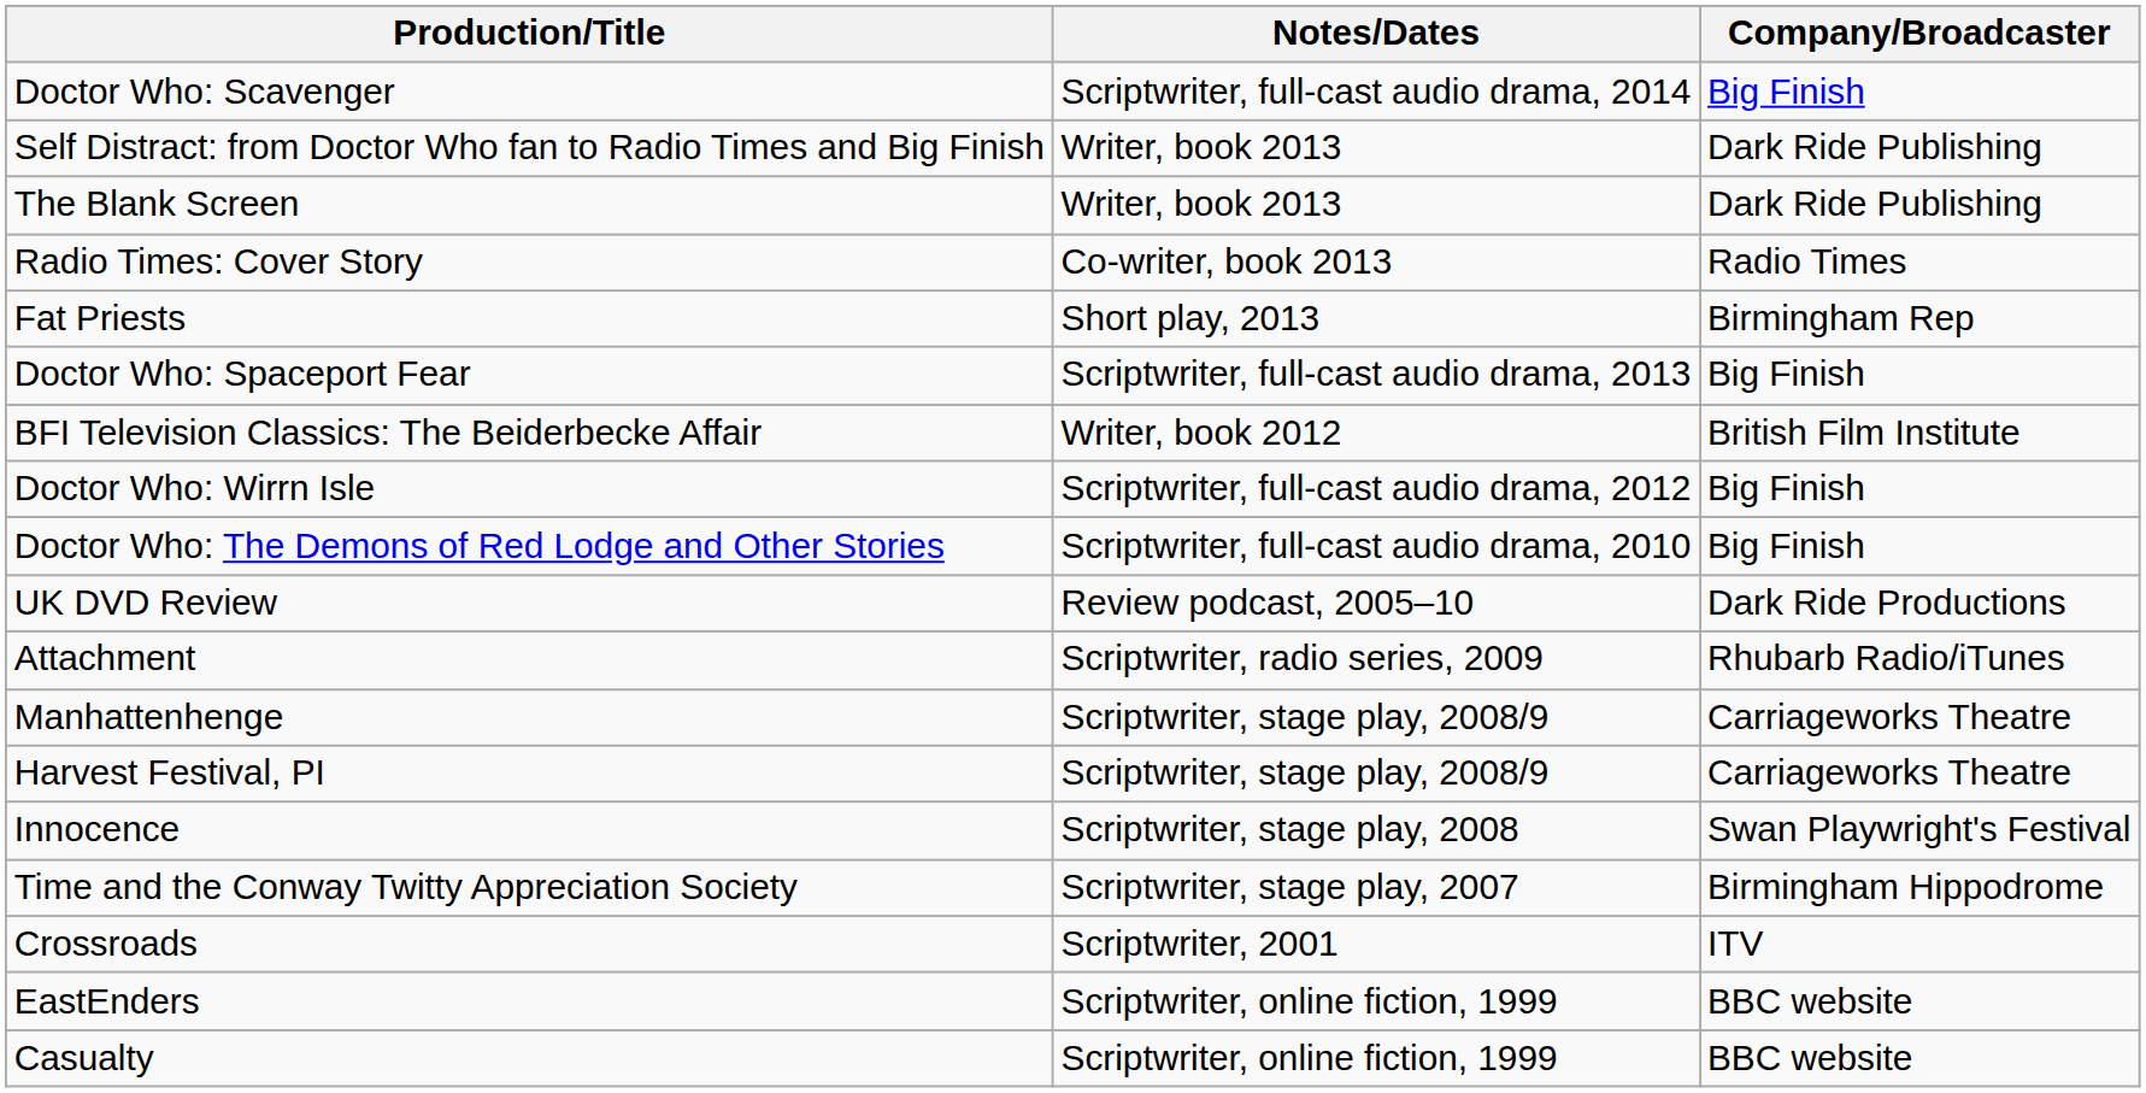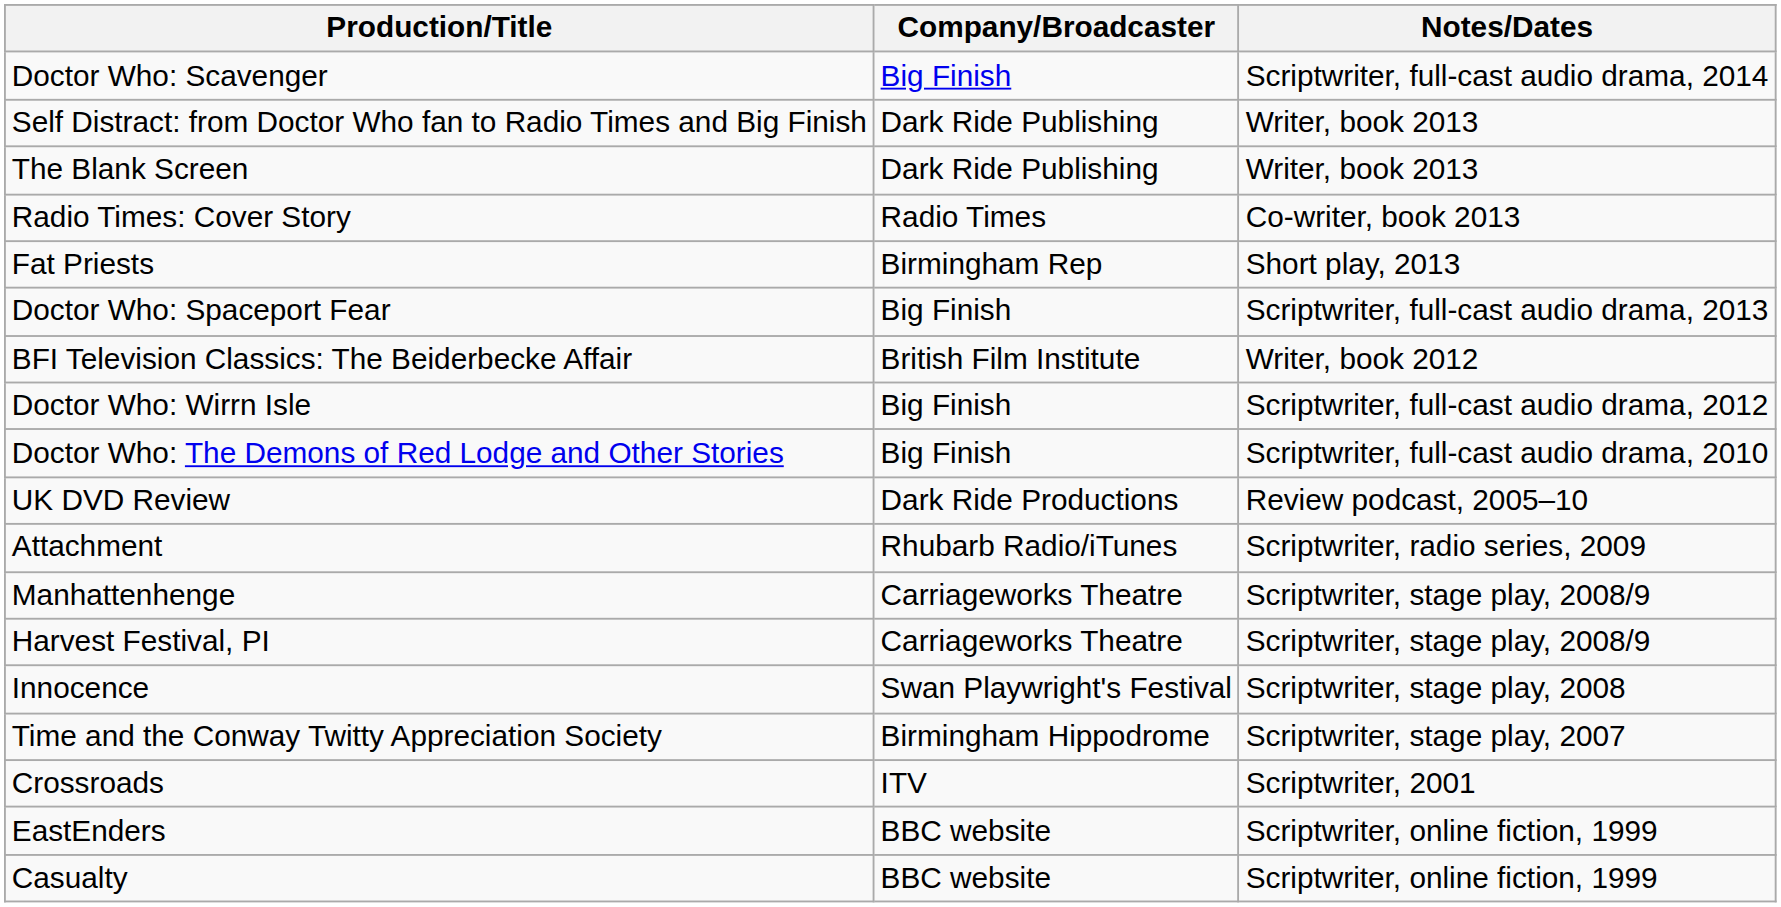 <table class="wikitable">
 <tr>
 <th>Production/Title</th>
+<th>Company/Broadcaster</th>
 <th>Notes/Dates</th>
-<th>Company/Broadcaster</th>
 </tr>
 <tr>
 <td>Doctor Who: Scavenger</td>
+<td><a href='#'>Big Finish</a></td>
 <td>Scriptwriter, full-cast audio drama, 2014</td>
-<td><a href='#'>Big Finish</a></td>
 </tr>
 <tr>
 <td>Self Distract: from Doctor Who fan to Radio Times and Big Finish</td>
+<td>Dark Ride Publishing</td>
 <td>Writer, book 2013</td>
-<td>Dark Ride Publishing</td>
 </tr>
 <tr>
 <td>The Blank Screen</td>
+<td>Dark Ride Publishing</td>
 <td>Writer, book 2013</td>
-<td>Dark Ride Publishing</td>
 </tr>
 <tr>
 <td>Radio Times: Cover Story</td>
+<td>Radio Times<br> </td>
 <td>Co-writer, book 2013</td>
-<td>Radio Times<br> </td>
 </tr>
 <tr>
 <td>Fat Priests</td>
+<td>Birmingham Rep</td>
 <td>Short play, 2013</td>
-<td>Birmingham Rep</td>
 </tr>
 <tr>
 <td>Doctor Who: Spaceport Fear</td>
+<td>Big Finish<br></td>
 <td>Scriptwriter, full-cast audio drama, 2013</td>
-<td>Big Finish<br></td>
 </tr>
 <tr>
 <td>BFI Television Classics: The Beiderbecke Affair</td>
+<td>British Film Institute<br> </td>
 <td>Writer, book 2012</td>
-<td>British Film Institute<br> </td>
 </tr>
 <tr>
 <td>Doctor Who: Wirrn Isle</td>
+<td>Big Finish<br></td>
 <td>Scriptwriter, full-cast audio drama, 2012</td>
-<td>Big Finish<br></td>
 </tr>
 <tr>
 <td>Doctor Who: <a href='#'>The Demons of Red Lodge and Other Stories</a></td>
+<td>Big Finish<br></td>
 <td>Scriptwriter, full-cast audio drama, 2010</td>
-<td>Big Finish<br></td>
 </tr>
 <tr>
 <td>UK DVD Review</td>
+<td>Dark Ride Productions</td>
 <td>Review podcast, 2005–10</td>
-<td>Dark Ride Productions</td>
 </tr>
 <tr>
 <td>Attachment</td>
+<td>Rhubarb Radio/iTunes</td>
 <td>Scriptwriter, radio series, 2009</td>
-<td>Rhubarb Radio/iTunes</td>
 </tr>
 <tr>
 <td>Manhattenhenge</td>
+<td>Carriageworks Theatre</td>
 <td>Scriptwriter, stage play, 2008/9</td>
-<td>Carriageworks Theatre</td>
 </tr>
 <tr>
 <td>Harvest Festival, PI</td>
+<td>Carriageworks Theatre</td>
 <td>Scriptwriter, stage play, 2008/9</td>
-<td>Carriageworks Theatre</td>
 </tr>
 <tr>
 <td>Innocence</td>
+<td>Swan Playwright's Festival</td>
 <td>Scriptwriter, stage play, 2008</td>
-<td>Swan Playwright's Festival</td>
 </tr>
 <tr>
 <td>Time and the Conway Twitty Appreciation Society</td>
+<td>Birmingham Hippodrome</td>
 <td>Scriptwriter, stage play, 2007</td>
-<td>Birmingham Hippodrome</td>
 </tr>
 <tr>
 <td>Crossroads</td>
+<td>ITV</td>
 <td>Scriptwriter, 2001</td>
-<td>ITV</td>
 </tr>
 <tr>
 <td>EastEnders</td>
+<td>BBC website</td>
 <td>Scriptwriter, online fiction, 1999</td>
-<td>BBC website</td>
 </tr>
 <tr>
 <td>Casualty</td>
+<td>BBC website</td>
 <td>Scriptwriter, online fiction, 1999</td>
-<td>BBC website</td>
 </tr>
 </table>
